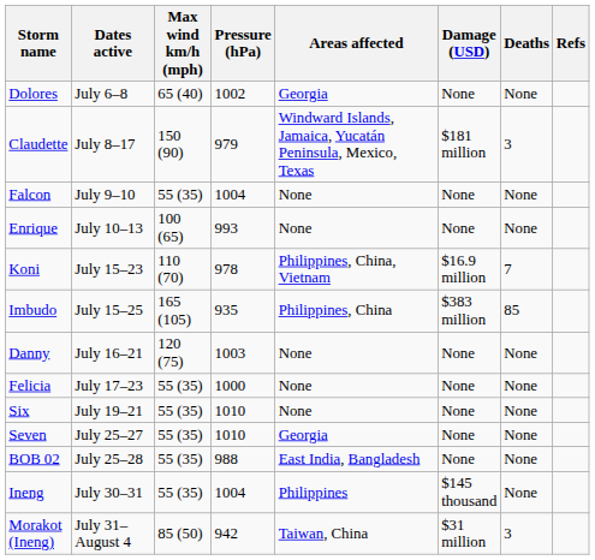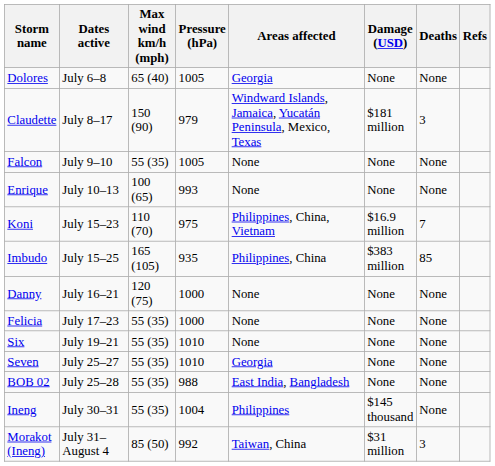 <table class="wikitable sortable">
 <tr>
 <th width="5%">Storm name</th>
 <th width="15%">Dates active</th>
 <th width="10%">Max wind<br>km/h (mph)</th>
 <th width="5%">Pressure<br>(hPa)</th>
 <th width="30%">Areas affected</th>
 <th width="10%">Damage<br>(<a href='#'>USD</a>)</th>
 <th width="5%">Deaths</th>
 <th width="5%">Refs</th>
 </tr>
 <tr>
 <td><a href='#'>Dolores</a></td>
 <td>July 6–8</td>
 <td>65 (40)</td>
-<td>1002</td>
+<td>1005</td>
 <td><a href='#'>Georgia</a></td>
 <td>None</td>
 <td>None</td>
 <td></td>
 </tr>
 <tr>
 <td><a href='#'>Claudette</a></td>
 <td>July 8–17</td>
 <td>150 (90)</td>
 <td>979</td>
 <td><a href='#'>Windward Islands</a>, <a href='#'>Jamaica</a>, <a href='#'>Yucatán Peninsula</a>, Mexico, <a href='#'>Texas</a></td>
 <td>$181 million</td>
 <td>3</td>
 <td></td>
 </tr>
 <tr>
 <td><a href='#'>Falcon</a></td>
 <td>July 9–10</td>
 <td>55 (35)</td>
-<td>1004</td>
+<td>1005</td>
 <td>None</td>
 <td>None</td>
 <td>None</td>
 <td></td>
 </tr>
 <tr>
 <td><a href='#'>Enrique</a></td>
 <td>July 10–13</td>
 <td>100 (65)</td>
 <td>993</td>
 <td>None</td>
 <td>None</td>
 <td>None</td>
 <td></td>
 </tr>
 <tr>
 <td><a href='#'>Koni</a></td>
 <td>July 15–23</td>
 <td>110 (70)</td>
-<td>978</td>
+<td>975</td>
 <td><a href='#'>Philippines</a>, China, <a href='#'>Vietnam</a></td>
 <td>$16.9 million</td>
 <td>7</td>
 <td></td>
 </tr>
 <tr>
 <td><a href='#'>Imbudo</a></td>
 <td>July 15–25</td>
 <td>165 (105)</td>
 <td>935</td>
 <td><a href='#'>Philippines</a>, China</td>
 <td>$383 million</td>
 <td>85</td>
 <td></td>
 </tr>
 <tr>
 <td><a href='#'>Danny</a></td>
 <td>July 16–21</td>
 <td>120 (75)</td>
-<td>1003</td>
+<td>1000</td>
 <td>None</td>
 <td>None</td>
 <td>None</td>
 <td></td>
 </tr>
 <tr>
 <td><a href='#'>Felicia</a></td>
 <td>July 17–23</td>
 <td>55 (35)</td>
 <td>1000</td>
 <td>None</td>
 <td>None</td>
 <td>None</td>
 <td></td>
 </tr>
 <tr>
 <td><a href='#'>Six</a></td>
 <td>July 19–21</td>
 <td>55 (35)</td>
 <td>1010</td>
 <td>None</td>
 <td>None</td>
 <td>None</td>
 <td></td>
 </tr>
 <tr>
 <td><a href='#'>Seven</a></td>
 <td>July 25–27</td>
 <td>55 (35)</td>
 <td>1010</td>
 <td><a href='#'>Georgia</a></td>
 <td>None</td>
 <td>None</td>
 <td></td>
 </tr>
 <tr>
 <td><a href='#'>BOB 02</a></td>
 <td>July 25–28</td>
 <td>55 (35)</td>
 <td>988</td>
 <td><a href='#'>East India</a>, <a href='#'>Bangladesh</a></td>
 <td>None</td>
 <td>None</td>
 <td></td>
 </tr>
 <tr>
 <td><a href='#'>Ineng</a></td>
 <td>July 30–31</td>
 <td>55 (35)</td>
 <td>1004</td>
 <td><a href='#'>Philippines</a></td>
 <td>$145 thousand</td>
 <td>None</td>
 <td></td>
 </tr>
 <tr>
 <td><a href='#'>Morakot (Ineng)</a></td>
 <td>July 31–August 4</td>
 <td>85 (50)</td>
-<td>942</td>
+<td>992</td>
 <td><a href='#'>Taiwan</a>, China</td>
 <td>$31 million</td>
 <td>3</td>
 <td></td>
 </tr>
 </table>
